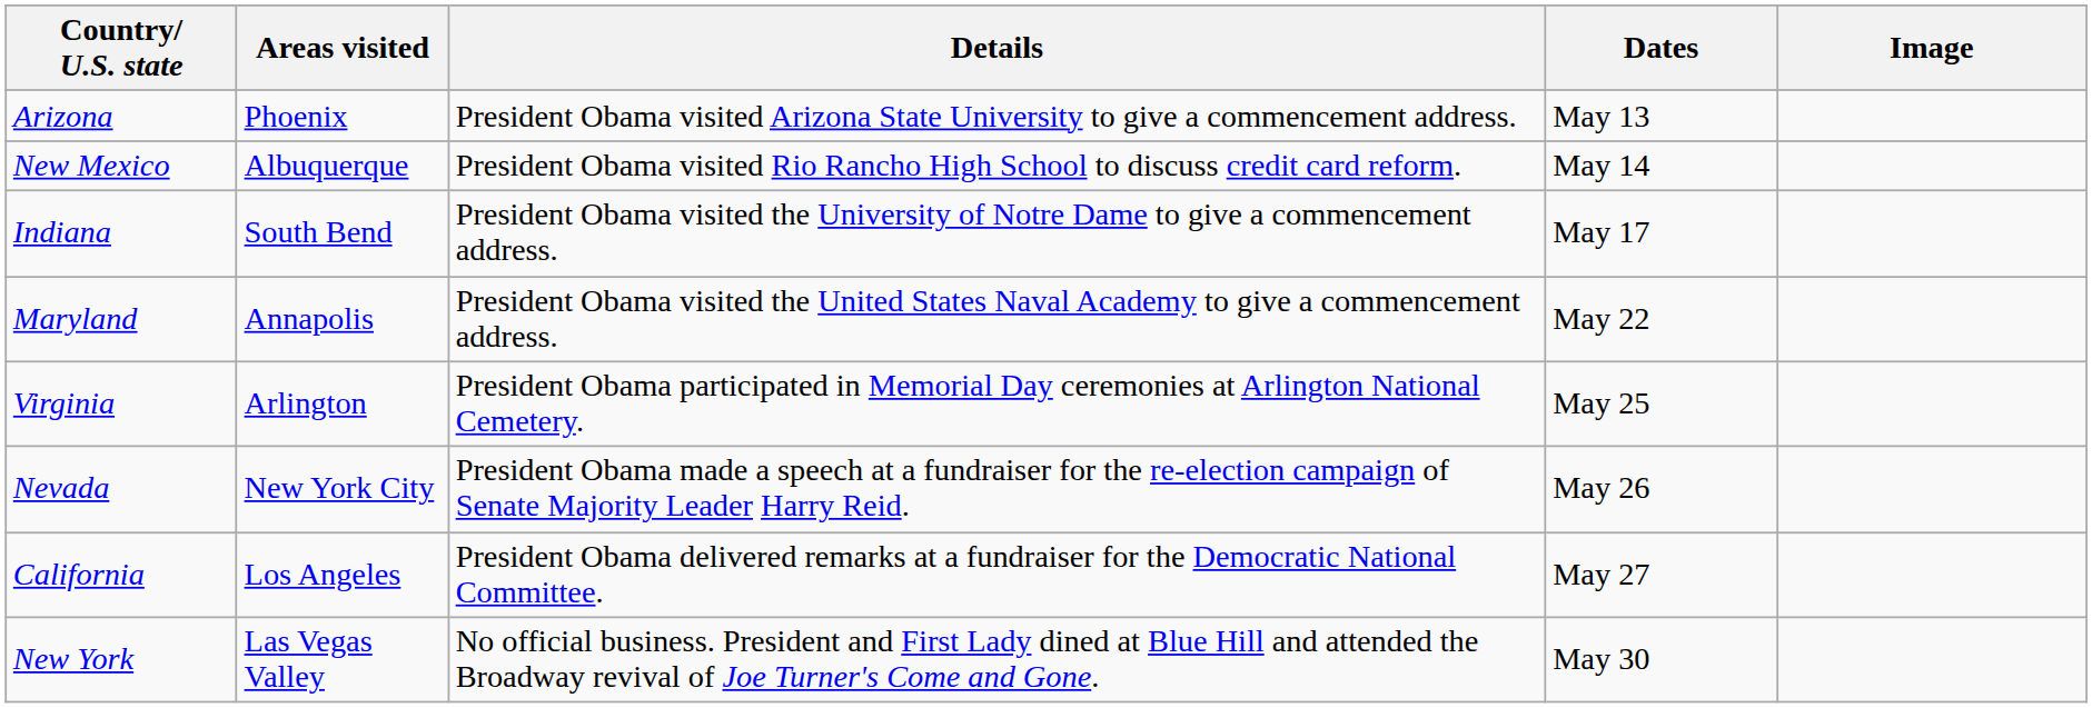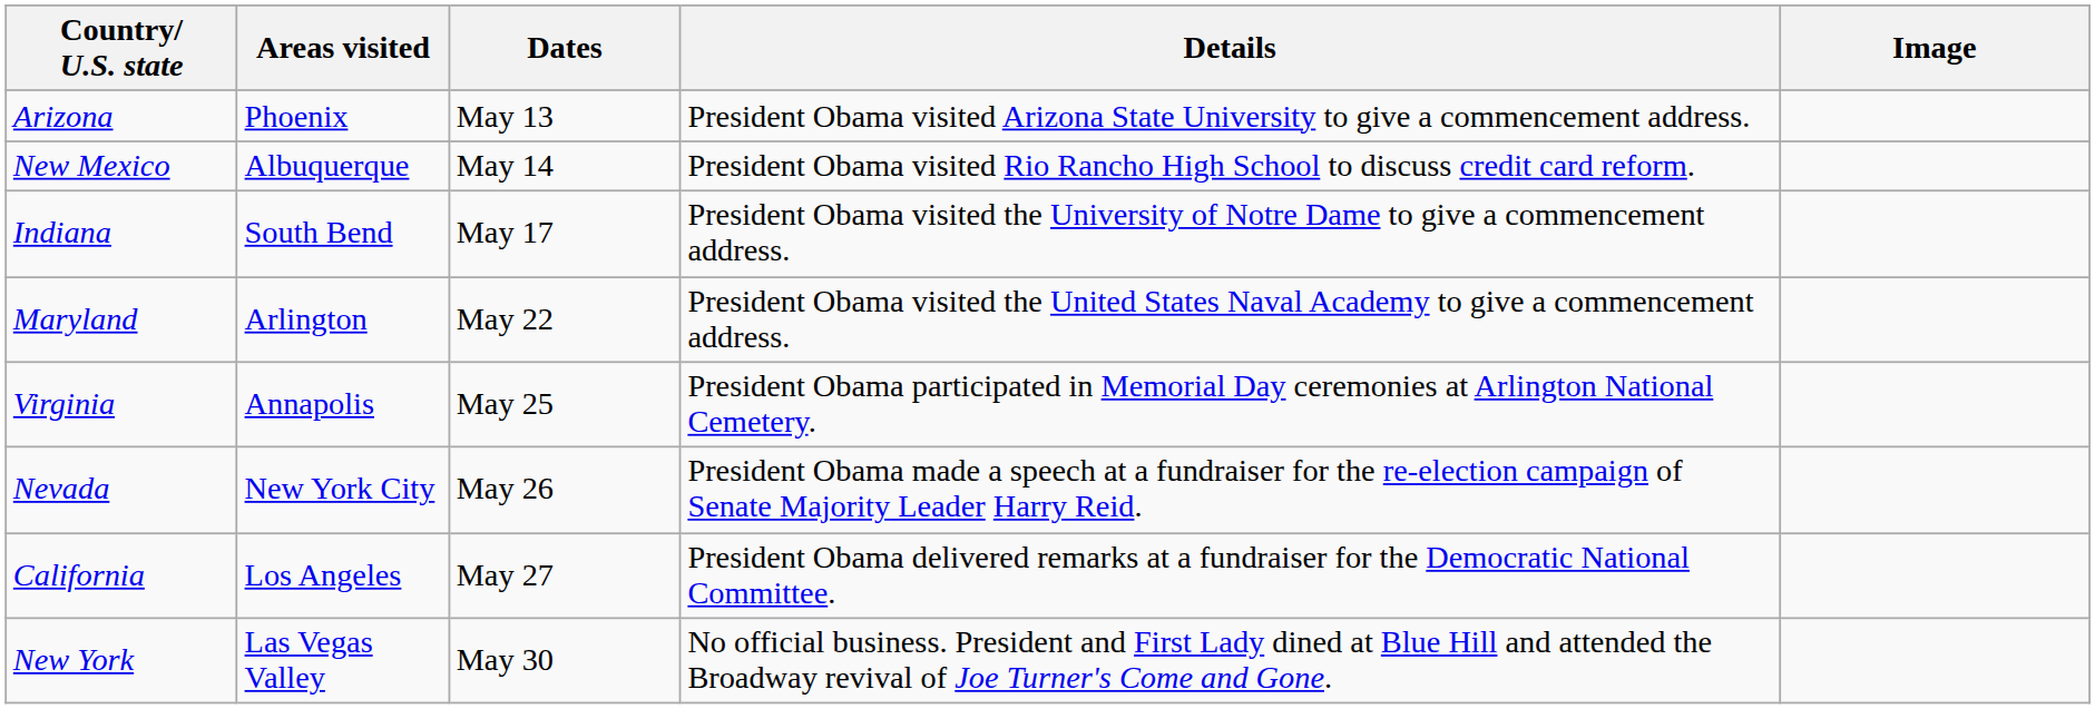 <table class="wikitable" style="margin: 1em auto 1em auto">
 <tr>
 <th width=110>Country/<br><em>U.S. state</em></th>
 <th width=100>Areas visited</th>
+<th width=110>Dates</th>
 <th width=550>Details</th>
-<th width=110>Dates</th>
 <th width=150>Image</th>
 </tr>
 <tr>
 <td> <em><a href='#'>Arizona</a></em></td>
 <td><a href='#'>Phoenix</a></td>
+<td>May 13</td>
 <td>President Obama visited <a href='#'>Arizona State University</a> to give a commencement address.</td>
-<td>May 13</td>
 <td></td>
 </tr>
 <tr>
 <td> <em><a href='#'>New Mexico</a></em></td>
 <td><a href='#'>Albuquerque</a></td>
+<td>May 14</td>
 <td>President Obama visited <a href='#'>Rio Rancho High School</a> to discuss <a href='#'>credit card reform</a>.</td>
-<td>May 14</td>
 <td></td>
 </tr>
 <tr>
 <td> <em><a href='#'>Indiana</a></em></td>
 <td><a href='#'>South Bend</a></td>
+<td>May 17</td>
 <td>President Obama visited the <a href='#'>University of Notre Dame</a> to give a commencement address.</td>
-<td>May 17</td>
 <td></td>
 </tr>
 <tr>
 <td> <em><a href='#'>Maryland</a></em></td>
-<td><a href='#'>Annapolis</a></td>
+<td><a href='#'>Arlington</a></td>
+<td>May 22</td>
 <td>President Obama visited the <a href='#'>United States Naval Academy</a> to give a commencement address.</td>
-<td>May 22</td>
 <td></td>
 </tr>
 <tr>
 <td> <em><a href='#'>Virginia</a></em></td>
-<td><a href='#'>Arlington</a></td>
+<td><a href='#'>Annapolis</a></td>
+<td>May 25</td>
 <td>President Obama participated in <a href='#'>Memorial Day</a> ceremonies at <a href='#'>Arlington National Cemetery</a>.</td>
-<td>May 25</td>
 <td></td>
 </tr>
 <tr>
 <td> <em><a href='#'>Nevada</a></em></td>
 <td><a href='#'>New York City</a></td>
+<td>May 26</td>
 <td>President Obama made a speech at a fundraiser for the <a href='#'>re-election campaign</a> of <a href='#'>Senate Majority Leader</a> <a href='#'>Harry Reid</a>.</td>
-<td>May 26</td>
 <td></td>
 </tr>
 <tr>
 <td> <em><a href='#'>California</a></em></td>
 <td><a href='#'>Los Angeles</a></td>
+<td>May 27</td>
 <td>President Obama delivered remarks at a fundraiser for the <a href='#'>Democratic National Committee</a>.</td>
-<td>May 27</td>
 <td></td>
 </tr>
 <tr>
 <td> <em><a href='#'>New York</a></em></td>
 <td><a href='#'>Las Vegas Valley</a></td>
+<td>May 30</td>
 <td>No official business. President and <a href='#'>First Lady</a> dined at <a href='#'>Blue Hill</a> and attended the Broadway revival of <em><a href='#'>Joe Turner's Come and Gone</a></em>.</td>
-<td>May 30</td>
 <td></td>
 </tr>
 </table>
